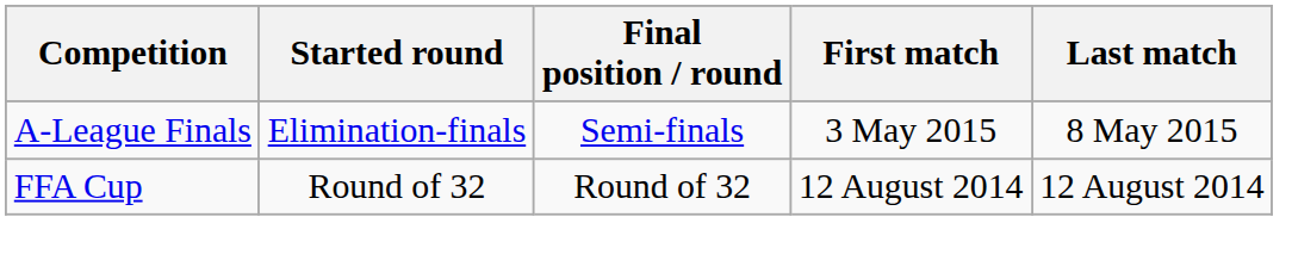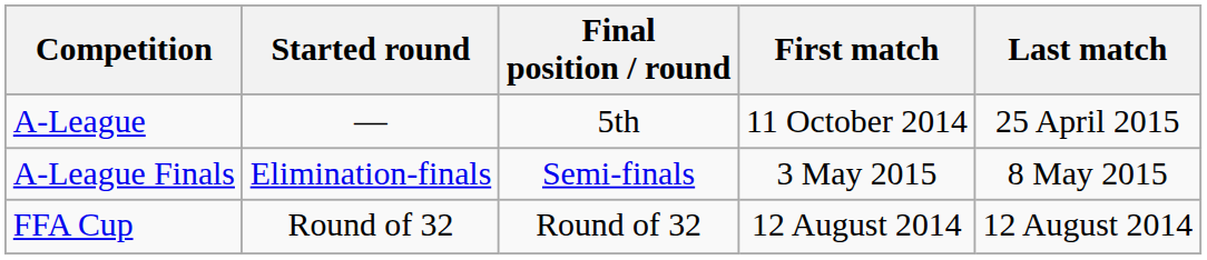 <table class="wikitable">
 <tr>
 <th>Competition</th>
 <th>Started round</th>
 <th>Final <br>position / round</th>
 <th>First match</th>
 <th>Last match</th>
+</tr>
+<tr style="text-align: center">
+<td align=left><a href='#'>A-League</a></td>
+<td>—</td>
+<td>5th</td>
+<td>11 October 2014</td>
+<td>25 April 2015</td>
 </tr>
 <tr style="text-align: center">
 <td align=left><a href='#'>A-League Finals</a></td>
 <td><a href='#'>Elimination-finals</a></td>
 <td><a href='#'>Semi-finals</a></td>
 <td>3 May 2015</td>
 <td>8 May 2015</td>
 </tr>
 <tr style="text-align: center">
 <td align=left><a href='#'>FFA Cup</a></td>
 <td>Round of 32</td>
 <td>Round of 32</td>
 <td>12 August 2014</td>
 <td>12 August 2014</td>
 </tr>
 </table>
